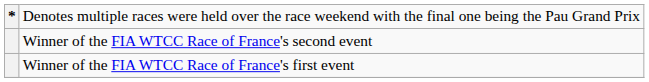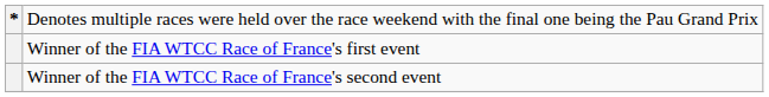 <table class="wikitable plainrowheaders">
 <tr>
 <th scope="row" style="text-align:center"><strong>*</strong></th>
 <td>Denotes multiple races were held over the race weekend with the final one being the Pau Grand Prix</td>
 </tr>
 <tr>
 <th scope="row" style="text-align:center"></th>
-<td>Winner of the <a href='#'>FIA WTCC Race of France</a>'s second event</td>
+<td>Winner of the <a href='#'>FIA WTCC Race of France</a>'s first event</td>
 </tr>
 <tr>
 <th scope="row" style="text-align:center"></th>
-<td>Winner of the <a href='#'>FIA WTCC Race of France</a>'s first event</td>
+<td>Winner of the <a href='#'>FIA WTCC Race of France</a>'s second event</td>
 </tr>
 <tr>
 </tr>
 </table>
